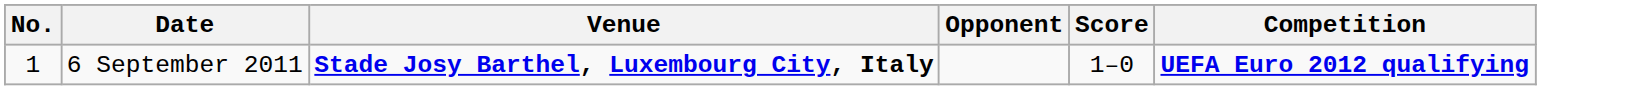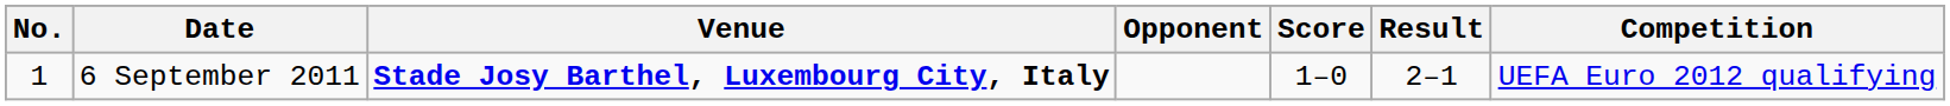 <table class="wikitable sortable">
 <tr>
 <th scope="col">No.</th>
 <th scope="col"data-sort-type="date">Date</th>
 <th scope="col">Venue</th>
 <th scope="col">Opponent</th>
 <th scope="col">Score</th>
+<th scope="col">Result</th>
 <th scope="col">Competition</th>
 </tr>
 <tr>
 <td align="center">1</td>
 <td>6 September 2011</td>
 <td><strong><a href='#'>Stade Josy Barthel</a>, <a href='#'>Luxembourg City</a>, Italy</strong></td>
 <td></td>
 <td align="center">1–0</td>
-<td><strong><a href='#'>UEFA Euro 2012 qualifying</a></strong></td>
+<td align="center">2–1</td>
+<td><a href='#'>UEFA Euro 2012 qualifying</a></td>
 </tr>
 </table>
